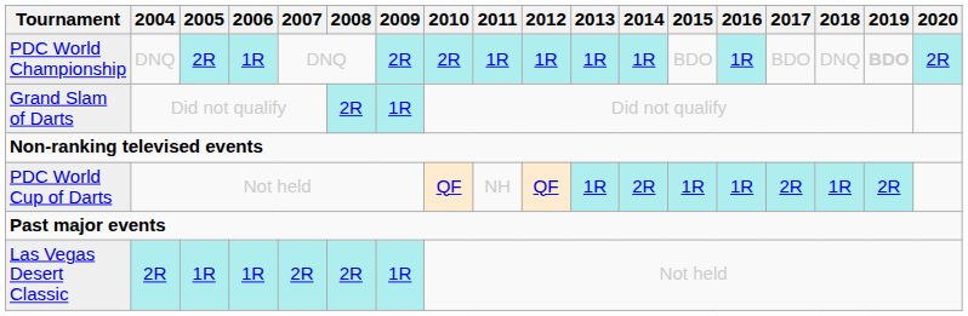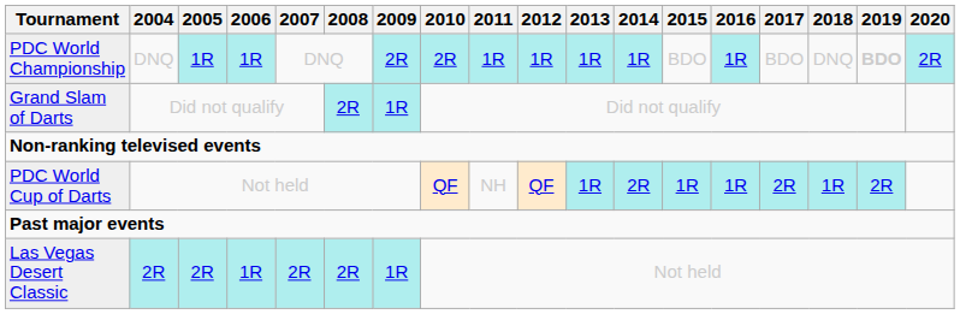 <table class="wikitable" style="width:60%; margin:0">
 <tr>
 <th>Tournament</th>
 <th>2004</th>
 <th>2005</th>
 <th>2006</th>
 <th>2007</th>
 <th>2008</th>
 <th>2009</th>
 <th>2010</th>
 <th>2011</th>
 <th>2012</th>
 <th>2013</th>
 <th>2014</th>
 <th>2015</th>
 <th>2016</th>
 <th>2017</th>
 <th>2018</th>
 <th>2019</th>
 <th>2020</th>
 </tr>
 <tr>
 <td style="background:#efefef;"><a href='#'>PDC World Championship</a></td>
 <td style="text-align:center; color:#ccc;">DNQ</td>
-<td style="text-align:center; background:#afeeee;"><a href='#'>2R</a></td>
+<td style="text-align:center; background:#afeeee;"><a href='#'>1R</a></td>
 <td style="text-align:center; background:#afeeee;"><a href='#'>1R</a></td>
 <td colspan="2" style="text-align:center; color:#ccc;">DNQ</td>
 <td style="text-align:center; background:#afeeee;"><a href='#'>2R</a></td>
 <td style="text-align:center; background:#afeeee;"><a href='#'>2R</a></td>
 <td style="text-align:center; background:#afeeee;"><a href='#'>1R</a></td>
 <td style="text-align:center; background:#afeeee;"><a href='#'>1R</a></td>
 <td style="text-align:center; background:#afeeee;"><a href='#'>1R</a></td>
 <td style="text-align:center; background:#afeeee;"><a href='#'>1R</a></td>
 <td style="text-align:center; color:#ccc;">BDO</td>
 <td style="text-align:center; background:#afeeee;"><a href='#'>1R</a></td>
 <td style="text-align:center; color:#ccc;">BDO</td>
 <td style="text-align:center; color:#ccc;">DNQ</td>
 <td style="text-align:center; color:#ccc;"><strong>BDO</strong></td>
 <td style="text-align:center; background:#afeeee;"><a href='#'>2R</a></td>
 </tr>
 <tr>
 <td style="background:#efefef;"><a href='#'>Grand Slam of Darts</a></td>
 <td colspan="4" style="text-align:center; color:#ccc;">Did not qualify</td>
 <td style="text-align:center; background:#afeeee;"><a href='#'>2R</a></td>
 <td style="text-align:center; background:#afeeee;"><a href='#'>1R</a></td>
 <td colspan="10" style="text-align:center; color:#ccc;">Did not qualify</td>
 <td></td>
 </tr>
 <tr>
 <td colspan="18" align="left"><strong>Non-ranking televised events</strong></td>
 </tr>
 <tr>
 <td style="background:#efefef;"><a href='#'>PDC World Cup of Darts</a></td>
 <td colspan="6" style="text-align:center; color:#ccc;">Not held</td>
 <td style="text-align:center; background:#ffebcd;"><a href='#'>QF</a></td>
 <td colspan="1" style="text-align:center; color:#ccc;">NH</td>
 <td style="text-align:center; background:#ffebcd;"><a href='#'>QF</a></td>
 <td style="text-align:center; background:#afeeee;"><a href='#'>1R</a></td>
 <td style="text-align:center; background:#afeeee;"><a href='#'>2R</a></td>
 <td style="text-align:center; background:#afeeee;"><a href='#'>1R</a></td>
 <td style="text-align:center; background:#afeeee;"><a href='#'>1R</a></td>
 <td style="text-align:center; background:#afeeee;"><a href='#'>2R</a></td>
 <td style="text-align:center; background:#afeeee;"><a href='#'>1R</a></td>
 <td style="text-align:center; background:#afeeee;"><a href='#'>2R</a></td>
 <td></td>
 </tr>
 <tr>
 <td colspan="18" align="left"><strong>Past major events</strong></td>
 </tr>
 <tr>
 <td style="background:#efefef;"><a href='#'>Las Vegas Desert Classic</a></td>
 <td style="text-align:center; background:#afeeee;"><a href='#'>2R</a></td>
-<td style="text-align:center; background:#afeeee;"><a href='#'>1R</a></td>
+<td style="text-align:center; background:#afeeee;"><a href='#'>2R</a></td>
 <td style="text-align:center; background:#afeeee;"><a href='#'>1R</a></td>
 <td style="text-align:center; background:#afeeee;"><a href='#'>2R</a></td>
 <td style="text-align:center; background:#afeeee;"><a href='#'>2R</a></td>
 <td style="text-align:center; background:#afeeee;"><a href='#'>1R</a></td>
 <td colspan="11" style="text-align:center; color:#ccc;">Not held</td>
 </tr>
 </table>
